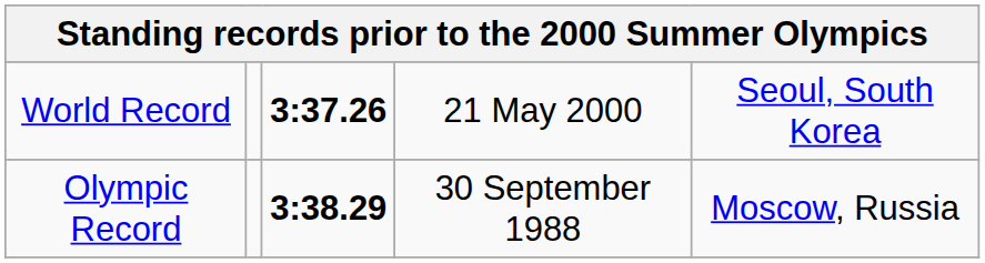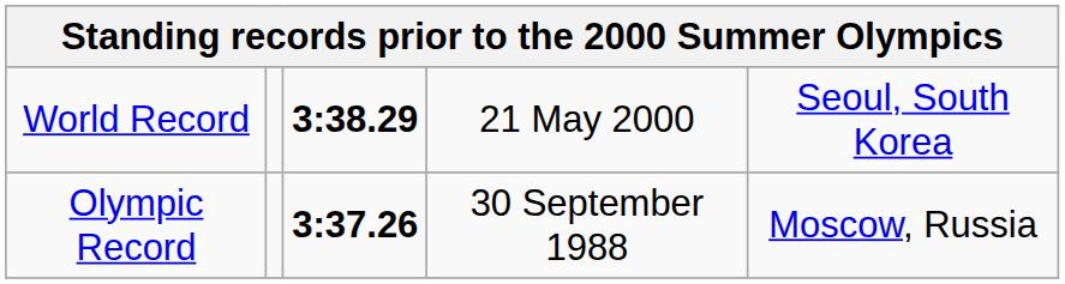 <table class="wikitable" style=" text-align:center; font-size:110%;" width="80%">
 <tr>
 <th colspan="5">Standing records prior to the 2000 Summer Olympics</th>
 </tr>
 <tr>
 <td><a href='#'>World Record</a></td>
 <td></td>
-<td><strong>3:37.26</strong></td>
+<td><strong>3:38.29</strong></td>
 <td>21 May 2000</td>
 <td> <a href='#'>Seoul, South Korea</a></td>
 </tr>
 <tr>
 <td><a href='#'>Olympic Record</a></td>
 <td></td>
-<td><strong>3:38.29</strong></td>
+<td><strong>3:37.26</strong></td>
 <td>30 September 1988</td>
 <td> <a href='#'>Moscow</a>, Russia</td>
 </tr>
 </table>
